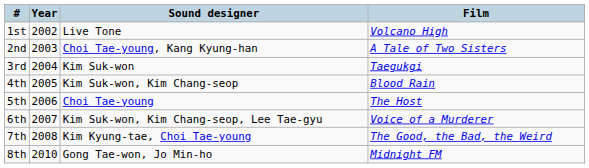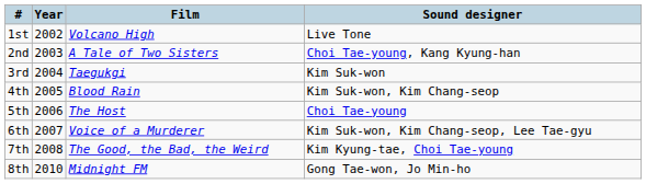 <table class="wikitable" style="width:700px">
 <tr>
 <th style="background:#BED5E1; width:10px">#</th>
 <th style="background:#BED5E1; width:10px">Year</th>
+<th style="background:#BED5E1;">Film</th>
 <th style="background:#BED5E1;">Sound designer</th>
-<th style="background:#BED5E1;">Film</th>
 </tr>
 <tr>
 <td>1st</td>
 <td>2002</td>
+<td><em><a href='#'>Volcano High</a></em></td>
 <td>Live Tone</td>
-<td><em><a href='#'>Volcano High</a></em></td>
 </tr>
 <tr>
 <td>2nd</td>
 <td>2003</td>
+<td><em><a href='#'>A Tale of Two Sisters</a></em></td>
 <td><a href='#'>Choi Tae-young</a>, Kang Kyung-han</td>
-<td><em><a href='#'>A Tale of Two Sisters</a></em></td>
 </tr>
 <tr>
 <td>3rd</td>
 <td>2004</td>
+<td><em><a href='#'>Taegukgi</a></em></td>
 <td>Kim Suk-won</td>
-<td><em><a href='#'>Taegukgi</a></em></td>
 </tr>
 <tr>
 <td>4th</td>
 <td>2005</td>
+<td><em><a href='#'>Blood Rain</a></em></td>
 <td>Kim Suk-won, Kim Chang-seop</td>
-<td><em><a href='#'>Blood Rain</a></em></td>
 </tr>
 <tr>
 <td>5th</td>
 <td>2006</td>
+<td><em><a href='#'>The Host</a></em></td>
 <td><a href='#'>Choi Tae-young</a></td>
-<td><em><a href='#'>The Host</a></em></td>
 </tr>
 <tr>
 <td>6th</td>
 <td>2007</td>
+<td><em><a href='#'>Voice of a Murderer</a></em></td>
 <td>Kim Suk-won, Kim Chang-seop, Lee Tae-gyu</td>
-<td><em><a href='#'>Voice of a Murderer</a></em></td>
 </tr>
 <tr>
 <td>7th</td>
 <td>2008</td>
+<td><em><a href='#'>The Good, the Bad, the Weird</a></em></td>
 <td>Kim Kyung-tae, <a href='#'>Choi Tae-young</a></td>
-<td><em><a href='#'>The Good, the Bad, the Weird</a></em></td>
 </tr>
 <tr>
 <td>8th</td>
 <td>2010</td>
+<td><em><a href='#'>Midnight FM</a></em></td>
 <td>Gong Tae-won, Jo Min-ho</td>
-<td><em><a href='#'>Midnight FM</a></em></td>
 </tr>
 </table>
